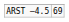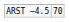 <table class="wikitable">
 <tr align="center">
 </tr>
 <tr align="center">
 <td>ARST –4.5</td>
-<td>69</td>
+<td>70</td>
 </tr>
 </table>
